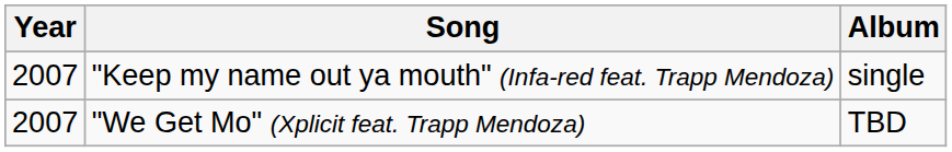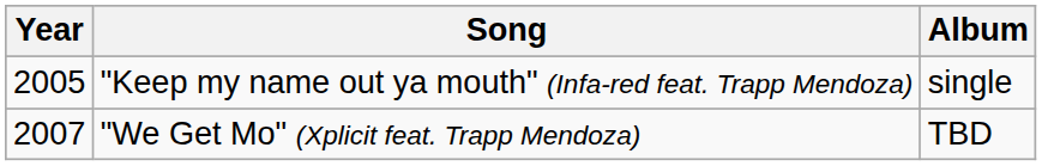 <table class="wikitable">
 <tr>
 <th>Year</th>
 <th>Song</th>
 <th>Album</th>
 </tr>
 <tr>
-<td>2007</td>
+<td>2005</td>
 <td>"Keep my name out ya mouth" <small><em>(Infa-red feat. Trapp Mendoza)</em></small></td>
 <td>single</td>
 </tr>
 <tr>
 <td>2007</td>
 <td>"We Get Mo" <small><em>(Xplicit feat. Trapp Mendoza)</em></small></td>
 <td>TBD</td>
 </tr>
 </table>
